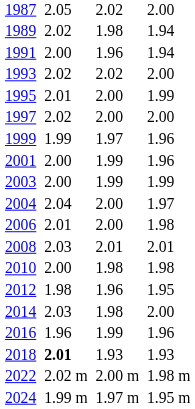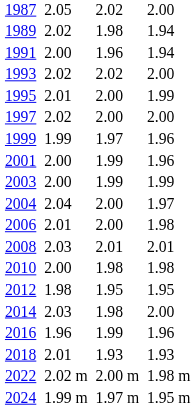 <table>
 <tr valign="top">
 <td><a href='#'>1987</a><br></td>
 <td></td>
 <td>2.05 </td>
 <td></td>
 <td>2.02 </td>
 <td></td>
 <td>2.00 </td>
 </tr>
 <tr valign="top">
 <td><a href='#'>1989</a><br></td>
 <td></td>
 <td>2.02</td>
 <td></td>
 <td>1.98</td>
 <td></td>
 <td>1.94</td>
 </tr>
 <tr valign="top">
 <td><a href='#'>1991</a><br></td>
 <td></td>
 <td>2.00</td>
 <td></td>
 <td>1.96</td>
 <td></td>
 <td>1.94</td>
 </tr>
 <tr valign="top">
 <td><a href='#'>1993</a><br></td>
 <td></td>
 <td>2.02</td>
 <td></td>
 <td>2.02</td>
 <td></td>
 <td>2.00 </td>
 </tr>
 <tr valign="top">
 <td><a href='#'>1995</a><br></td>
 <td></td>
 <td>2.01</td>
 <td></td>
 <td>2.00</td>
 <td></td>
 <td>1.99</td>
 </tr>
 <tr valign="top">
 <td><a href='#'>1997</a><br></td>
 <td></td>
 <td>2.02 </td>
 <td></td>
 <td>2.00 </td>
 <td></td>
 <td>2.00 </td>
 </tr>
 <tr valign="top">
 <td><a href='#'>1999</a><br></td>
 <td></td>
 <td>1.99 </td>
 <td></td>
 <td>1.97</td>
 <td></td>
 <td>1.96 </td>
 </tr>
 <tr valign="top">
 <td><a href='#'>2001</a><br></td>
 <td></td>
 <td>2.00 </td>
 <td></td>
 <td>1.99 </td>
 <td></td>
 <td>1.96</td>
 </tr>
 <tr valign="top">
 <td><a href='#'>2003</a><br></td>
 <td></td>
 <td>2.00</td>
 <td></td>
 <td>1.99</td>
 <td></td>
 <td>1.99</td>
 </tr>
 <tr valign="top">
 <td><a href='#'>2004</a><br></td>
 <td></td>
 <td>2.04 </td>
 <td></td>
 <td>2.00</td>
 <td></td>
 <td>1.97</td>
 </tr>
 <tr valign="top">
 <td><a href='#'>2006</a><br></td>
 <td></td>
 <td>2.01 </td>
 <td></td>
 <td>2.00</td>
 <td></td>
 <td>1.98 </td>
 </tr>
 <tr valign="top">
 <td><a href='#'>2008</a><br></td>
 <td></td>
 <td>2.03</td>
 <td></td>
 <td>2.01</td>
 <td></td>
 <td>2.01 </td>
 </tr>
 <tr valign="top">
 <td><a href='#'>2010</a><br></td>
 <td></td>
 <td>2.00</td>
 <td></td>
 <td>1.98</td>
 <td></td>
 <td>1.98 </td>
 </tr>
 <tr valign="top">
 <td><a href='#'>2012</a><br></td>
 <td></td>
 <td>1.98</td>
 <td></td>
-<td>1.96 </td>
+<td>1.95 </td>
 <td></td>
 <td>1.95 </td>
 </tr>
 <tr valign="top">
 <td><a href='#'>2014</a><br></td>
 <td></td>
 <td>2.03</td>
 <td></td>
 <td>1.98 </td>
 <td></td>
 <td>2.00 </td>
 </tr>
 <tr valign="top">
 <td><a href='#'>2016</a><br></td>
 <td></td>
 <td>1.96</td>
 <td></td>
 <td>1.99</td>
 <td></td>
 <td>1.96</td>
 </tr>
 <tr valign="top">
 <td><a href='#'>2018</a><br></td>
 <td></td>
-<td><strong>2.01</strong></td>
+<td>2.01</td>
 <td></td>
 <td>1.93</td>
 <td></td>
 <td>1.93 </td>
 </tr>
 <tr valign="top">
 <td><a href='#'>2022</a><br></td>
 <td></td>
 <td>2.02 m </td>
 <td></td>
 <td>2.00 m </td>
 <td></td>
 <td>1.98 m </td>
 </tr>
 <tr valign="top">
 <td><a href='#'>2024</a><br></td>
 <td></td>
 <td>1.99 m</td>
 <td></td>
 <td>1.97 m</td>
 <td></td>
 <td>1.95 m </td>
 </tr>
 </table>
